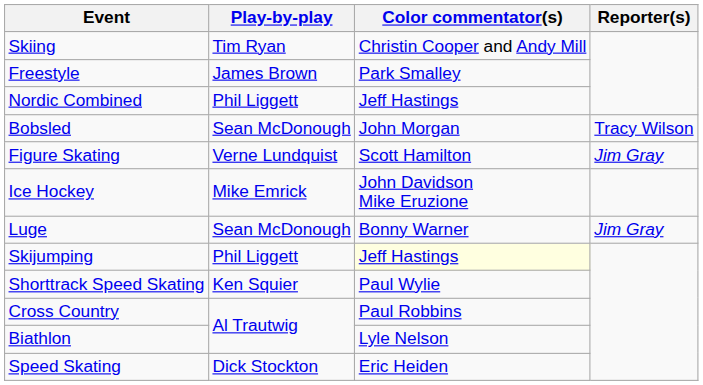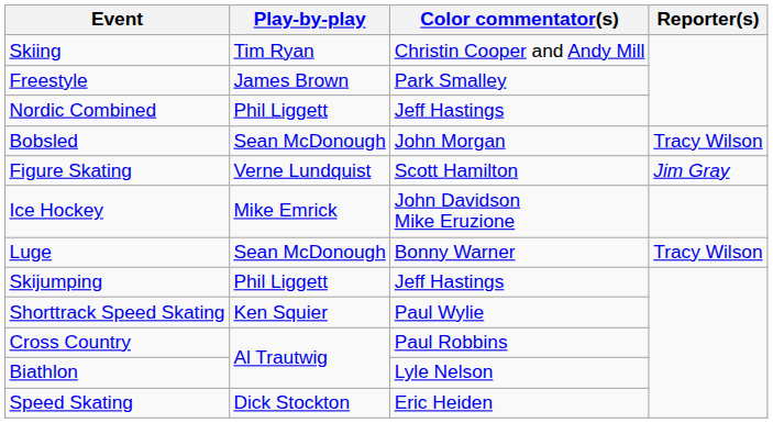 <table class="wikitable">
 <tr>
 <th>Event</th>
 <th><a href='#'>Play-by-play</a></th>
 <th><a href='#'>Color commentator</a>(s)</th>
 <th>Reporter(s)</th>
 </tr>
 <tr>
 <td><a href='#'>Skiing</a></td>
 <td><a href='#'>Tim Ryan</a></td>
 <td><a href='#'>Christin Cooper</a> and <a href='#'>Andy Mill</a></td>
 </tr>
 <tr>
 <td><a href='#'>Freestyle</a></td>
 <td><a href='#'>James Brown</a></td>
 <td><a href='#'>Park Smalley</a></td>
 </tr>
 <tr>
 <td><a href='#'>Nordic Combined</a></td>
 <td><a href='#'>Phil Liggett</a></td>
 <td><a href='#'>Jeff Hastings</a></td>
 </tr>
 <tr>
 <td><a href='#'>Bobsled</a></td>
 <td><a href='#'>Sean McDonough</a></td>
 <td><a href='#'>John Morgan</a></td>
 <td><a href='#'>Tracy Wilson</a></td>
 </tr>
 <tr>
 <td><a href='#'>Figure Skating</a></td>
 <td><a href='#'>Verne Lundquist</a></td>
 <td><a href='#'>Scott Hamilton</a></td>
 <td><em><a href='#'>Jim Gray</a></em></td>
 </tr>
 <tr>
 <td><a href='#'>Ice Hockey</a></td>
 <td><a href='#'>Mike Emrick</a></td>
 <td><a href='#'>John Davidson</a><br><a href='#'>Mike Eruzione</a></td>
 </tr>
 <tr>
 <td><a href='#'>Luge</a></td>
 <td><a href='#'>Sean McDonough</a></td>
 <td><a href='#'>Bonny Warner</a></td>
-<td><em><a href='#'>Jim Gray</a></em></td>
+<td><a href='#'>Tracy Wilson</a></td>
 </tr>
 <tr>
 <td><a href='#'>Skijumping</a></td>
 <td><a href='#'>Phil Liggett</a></td>
-<td style="background: lightyellow;"><a href='#'>Jeff Hastings</a></td>
+<td><a href='#'>Jeff Hastings</a></td>
 </tr>
 <tr>
 <td><a href='#'>Shorttrack Speed Skating</a></td>
 <td><a href='#'>Ken Squier</a></td>
 <td><a href='#'>Paul Wylie</a></td>
 </tr>
 <tr>
 <td><a href='#'>Cross Country</a></td>
 <td rowspan="2"><a href='#'>Al Trautwig</a></td>
 <td><a href='#'>Paul Robbins</a></td>
 </tr>
 <tr>
 <td><a href='#'>Biathlon</a></td>
 <td><a href='#'>Lyle Nelson</a></td>
 </tr>
 <tr>
 <td><a href='#'>Speed Skating</a></td>
 <td><a href='#'>Dick Stockton</a></td>
 <td><a href='#'>Eric Heiden</a></td>
 </tr>
 </table>
